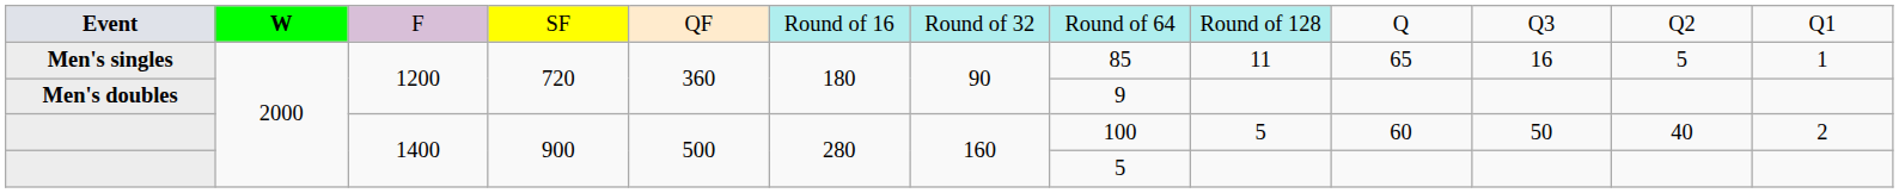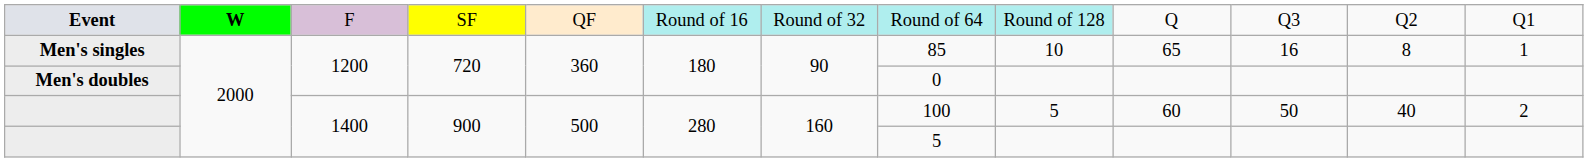 <table class=wikitable style=font-size:90%;text-align:center>
 <tr>
 <td style="width:130px; background:#dfe2e9;"><strong>Event</strong></td>
 <td style="width:80px; background:lime;"><strong>W</strong></td>
 <td style="width:85px; background:thistle;">F</td>
 <td style="width:85px; background:#ff0;">SF</td>
 <td style="width:85px; background:#ffebcd;">QF</td>
 <td style="width:85px; background:#afeeee;">Round of 16</td>
 <td style="width:85px; background:#afeeee;">Round of 32</td>
 <td style="width:85px; background:#afeeee;">Round of 64</td>
 <td style="width:85px; background:#afeeee;">Round of 128</td>
 <td width=85>Q</td>
 <td width=85>Q3</td>
 <td width=85>Q2</td>
 <td width=85>Q1</td>
 </tr>
 <tr>
 <th style="background:#ededed;">Men's singles</th>
 <td rowspan=4>2000</td>
 <td rowspan=2>1200</td>
 <td rowspan=2>720</td>
 <td rowspan=2>360</td>
 <td rowspan=2>180</td>
 <td rowspan=2>90</td>
 <td>85</td>
-<td>11</td>
+<td>10</td>
 <td>65</td>
 <td>16</td>
-<td>5</td>
+<td>8</td>
 <td>1</td>
 </tr>
 <tr>
 <th style="background:#ededed;">Men's doubles</th>
-<td>9</td>
+<td>0</td>
 <td></td>
 <td></td>
 <td></td>
 <td></td>
 <td></td>
 </tr>
 <tr>
 <th style="background:#ededed;"></th>
 <td rowspan=2>1400</td>
 <td rowspan=2>900</td>
 <td rowspan=2>500</td>
 <td rowspan=2>280</td>
 <td rowspan=2>160</td>
 <td>100</td>
 <td>5</td>
 <td>60</td>
 <td>50</td>
 <td>40</td>
 <td>2</td>
 </tr>
 <tr>
 <th style="background:#ededed;"></th>
 <td>5</td>
 <td></td>
 <td></td>
 <td></td>
 <td></td>
 <td></td>
 </tr>
 </table>
